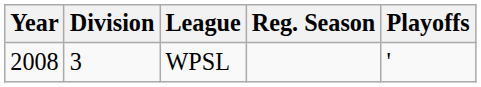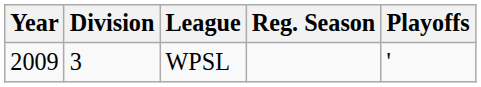 <table class="wikitable">
 <tr>
 <th>Year</th>
 <th>Division</th>
 <th>League</th>
 <th>Reg. Season</th>
 <th>Playoffs</th>
 </tr>
 <tr>
-<td>2008</td>
+<td>2009</td>
 <td>3</td>
 <td>WPSL</td>
 <td></td>
 <td>'</td>
 </tr>
 </table>
